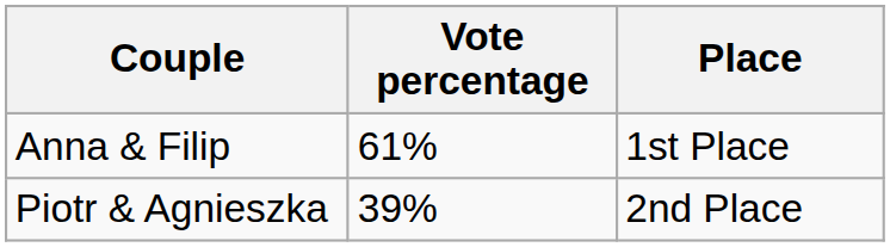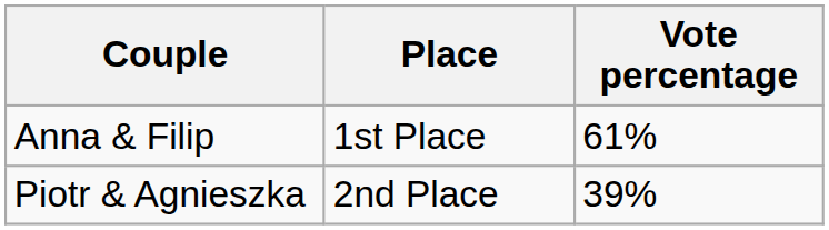 <table class="wikitable">
 <tr>
 <th style="width:130px;">Couple</th>
+<th style="width:100px;">Place</th>
 <th style="width:100px;">Vote percentage</th>
-<th style="width:100px;">Place</th>
 </tr>
 <tr>
 <td>Anna & Filip</td>
+<td>1st Place</td>
 <td>61%</td>
-<td>1st Place</td>
 </tr>
 <tr>
 <td>Piotr & Agnieszka</td>
+<td>2nd Place</td>
 <td>39%</td>
-<td>2nd Place</td>
 </tr>
 </table>
